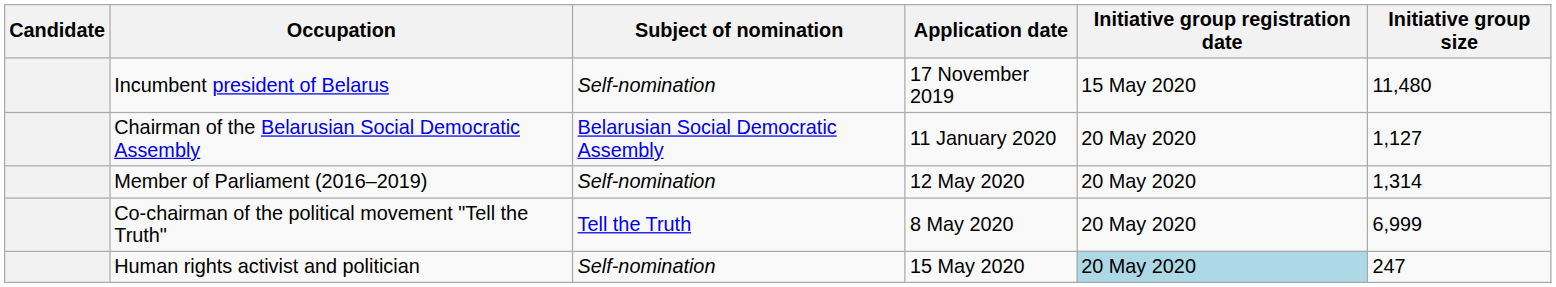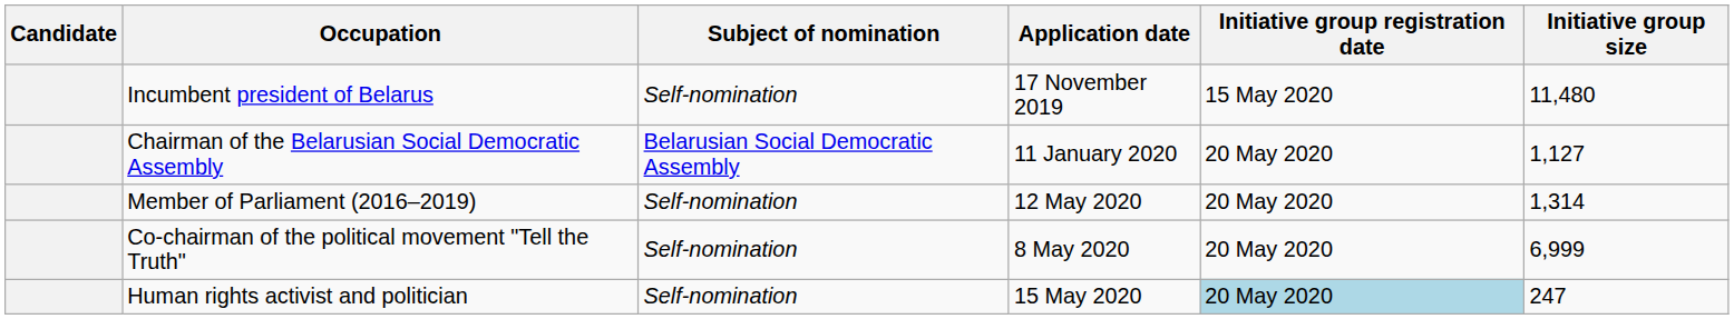 <table class="wikitable sortable">
 <tr>
 <th scope="col">Candidate</th>
 <th scope="col">Occupation</th>
 <th scope="col">Subject of nomination</th>
 <th scope="col">Application date</th>
 <th scope="col">Initiative group registration date</th>
 <th scope="col">Initiative group size</th>
 </tr>
 <tr>
 <th scope="row"></th>
 <td>Incumbent <a href='#'>president of Belarus</a></td>
 <td><em>Self-nomination</em></td>
 <td>17 November 2019</td>
 <td>15 May 2020</td>
 <td>11,480</td>
 </tr>
 <tr>
 <th scope="row"></th>
 <td>Chairman of the <a href='#'>Belarusian Social Democratic Assembly</a></td>
 <td><a href='#'>Belarusian Social Democratic Assembly</a></td>
 <td>11 January 2020</td>
 <td>20 May 2020</td>
 <td>1,127</td>
 </tr>
 <tr>
 <th scope="row"></th>
 <td>Member of Parliament (2016–2019)</td>
 <td><em>Self-nomination</em></td>
 <td>12 May 2020</td>
 <td>20 May 2020</td>
 <td>1,314</td>
 </tr>
 <tr>
 <th scope="row"></th>
 <td>Co-chairman of the political movement "Tell the Truth"</td>
-<td><a href='#'>Tell the Truth</a></td>
+<td><em>Self-nomination</em></td>
 <td>8 May 2020</td>
 <td>20 May 2020</td>
 <td>6,999</td>
 </tr>
 <tr>
 <th scope="row"></th>
 <td>Human rights activist and politician</td>
 <td><em>Self-nomination</em></td>
 <td>15 May 2020</td>
 <td style="background: lightblue;">20 May 2020</td>
 <td>247</td>
 </tr>
 </table>
